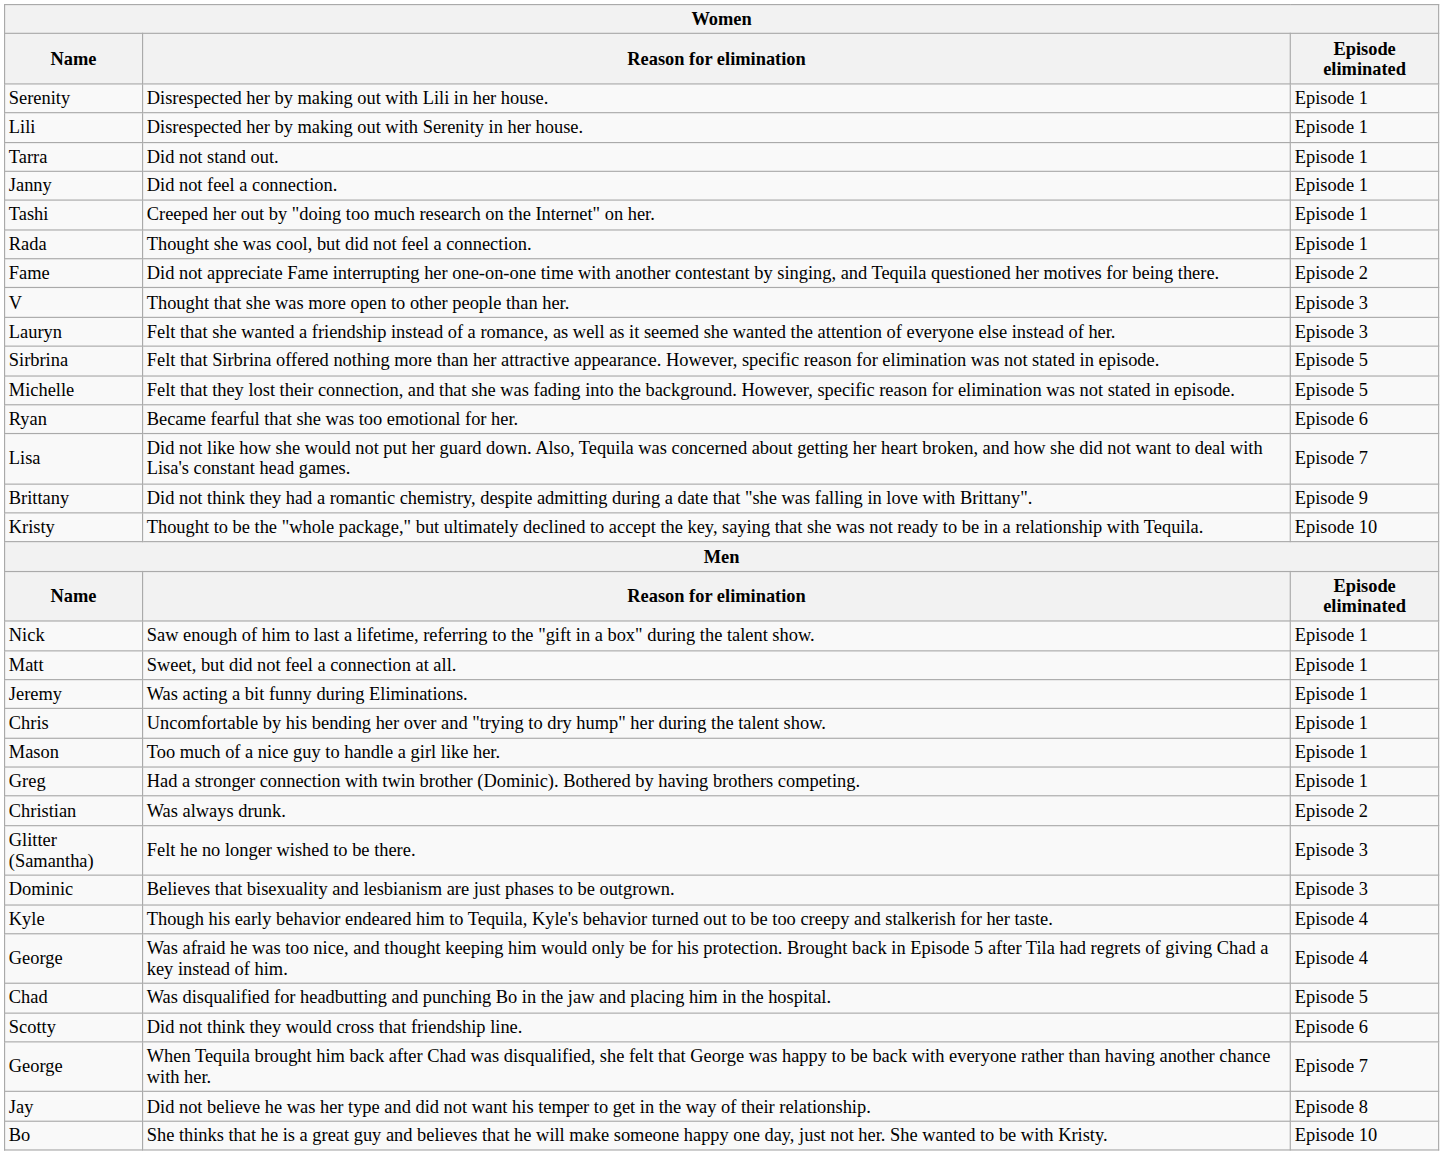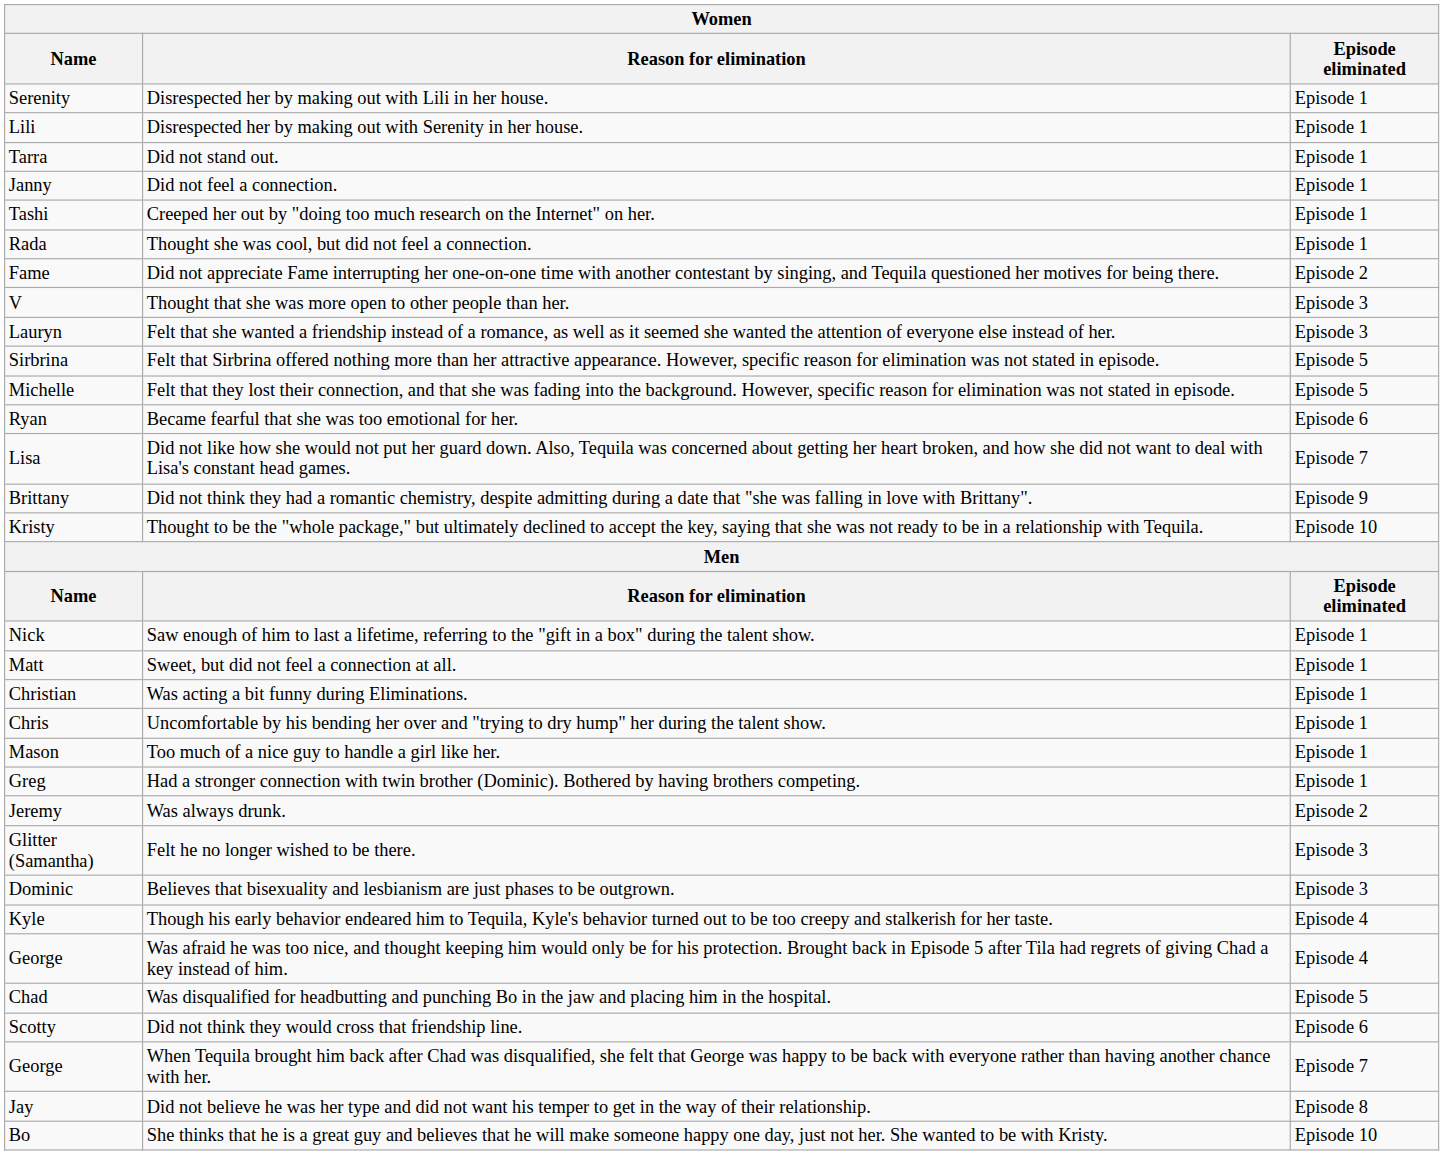 <table class="wikitable">
 <tr>
 <th colspan=3>Women</th>
 </tr>
 <tr>
 <th>Name</th>
 <th>Reason for elimination</th>
 <th>Episode eliminated</th>
 </tr>
 <tr>
 <td>Serenity</td>
 <td>Disrespected her by making out with Lili in her house.</td>
 <td>Episode 1</td>
 </tr>
 <tr>
 <td>Lili</td>
 <td>Disrespected her by making out with Serenity in her house.</td>
 <td>Episode 1</td>
 </tr>
 <tr>
 <td>Tarra</td>
 <td>Did not stand out.</td>
 <td>Episode 1</td>
 </tr>
 <tr>
 <td>Janny</td>
 <td>Did not feel a connection.</td>
 <td>Episode 1</td>
 </tr>
 <tr>
 <td>Tashi</td>
 <td>Creeped her out by "doing too much research on the Internet" on her.</td>
 <td>Episode 1</td>
 </tr>
 <tr>
 <td>Rada</td>
 <td>Thought she was cool, but did not feel a connection.</td>
 <td>Episode 1</td>
 </tr>
 <tr>
 <td>Fame</td>
 <td>Did not appreciate Fame interrupting her one-on-one time with another contestant by singing, and Tequila questioned her motives for being there.</td>
 <td>Episode 2</td>
 </tr>
 <tr>
 <td>V</td>
 <td>Thought that she was more open to other people than her.</td>
 <td>Episode 3</td>
 </tr>
 <tr>
 <td>Lauryn</td>
 <td>Felt that she wanted a friendship instead of a romance, as well as it seemed she wanted the attention of everyone else instead of her.</td>
 <td>Episode 3</td>
 </tr>
 <tr>
 <td>Sirbrina</td>
 <td>Felt that Sirbrina offered nothing more than her attractive appearance. However, specific reason for elimination was not stated in episode.</td>
 <td>Episode 5</td>
 </tr>
 <tr>
 <td>Michelle</td>
 <td>Felt that they lost their connection, and that she was fading into the background. However, specific reason for elimination was not stated in episode.</td>
 <td>Episode 5</td>
 </tr>
 <tr>
 <td>Ryan</td>
 <td>Became fearful that she was too emotional for her.</td>
 <td>Episode 6</td>
 </tr>
 <tr>
 <td>Lisa</td>
 <td>Did not like how she would not put her guard down. Also, Tequila was concerned about getting her heart broken, and how she did not want to deal with Lisa's constant head games.</td>
 <td>Episode 7</td>
 </tr>
 <tr>
 <td>Brittany</td>
 <td>Did not think they had a romantic chemistry, despite admitting during a date that "she was falling in love with Brittany".</td>
 <td>Episode 9</td>
 </tr>
 <tr>
 <td>Kristy </td>
 <td>Thought to be the "whole package," but ultimately declined to accept the key, saying that she was not ready to be in a relationship with Tequila.</td>
 <td>Episode 10</td>
 </tr>
 <tr>
 <th colspan=4>Men</th>
 </tr>
 <tr>
 <th>Name</th>
 <th>Reason for elimination</th>
 <th>Episode eliminated</th>
 </tr>
 <tr>
 <td>Nick</td>
 <td>Saw enough of him to last a lifetime, referring to the "gift in a box" during the talent show.</td>
 <td>Episode 1</td>
 </tr>
 <tr>
 <td>Matt</td>
 <td>Sweet, but did not feel a connection at all.</td>
 <td>Episode 1</td>
 </tr>
 <tr>
-<td>Jeremy</td>
+<td>Christian</td>
 <td>Was acting a bit funny during Eliminations.</td>
 <td>Episode 1</td>
 </tr>
 <tr>
 <td>Chris</td>
 <td>Uncomfortable by his bending her over and "trying to dry hump" her during the talent show.</td>
 <td>Episode 1</td>
 </tr>
 <tr>
 <td>Mason</td>
 <td>Too much of a nice guy to handle a girl like her.</td>
 <td>Episode 1</td>
 </tr>
 <tr>
 <td>Greg</td>
 <td>Had a stronger connection with twin brother (Dominic). Bothered by having brothers competing.</td>
 <td>Episode 1</td>
 </tr>
 <tr>
-<td>Christian</td>
+<td>Jeremy</td>
 <td>Was always drunk.</td>
 <td>Episode 2</td>
 </tr>
 <tr>
 <td>Glitter (Samantha)</td>
 <td>Felt he no longer wished to be there.</td>
 <td>Episode 3</td>
 </tr>
 <tr>
 <td>Dominic</td>
 <td>Believes that bisexuality and lesbianism are just phases to be outgrown.</td>
 <td>Episode 3</td>
 </tr>
 <tr>
 <td>Kyle</td>
 <td>Though his early behavior endeared him to Tequila, Kyle's behavior turned out to be too creepy and stalkerish for her taste.</td>
 <td>Episode 4</td>
 </tr>
 <tr>
 <td>George</td>
 <td>Was afraid he was too nice, and thought keeping him would only be for his protection. Brought back in Episode 5 after Tila had regrets of giving Chad a key instead of him.</td>
 <td>Episode 4</td>
 </tr>
 <tr>
 <td>Chad </td>
 <td>Was disqualified for headbutting and punching Bo in the jaw and placing him in the hospital.</td>
 <td>Episode 5</td>
 </tr>
 <tr>
 <td>Scotty</td>
 <td>Did not think they would cross that friendship line.</td>
 <td>Episode 6</td>
 </tr>
 <tr>
 <td>George</td>
 <td>When Tequila brought him back after Chad was disqualified, she felt that George was happy to be back with everyone rather than having another chance with her.</td>
 <td>Episode 7</td>
 </tr>
 <tr>
 <td>Jay</td>
 <td>Did not believe he was her type and did not want his temper to get in the way of their relationship.</td>
 <td>Episode 8</td>
 </tr>
 <tr>
 <td>Bo</td>
 <td>She thinks that he is a great guy and believes that he will make someone happy one day, just not her. She wanted to be with Kristy.</td>
 <td>Episode 10</td>
 </tr>
 </table>
